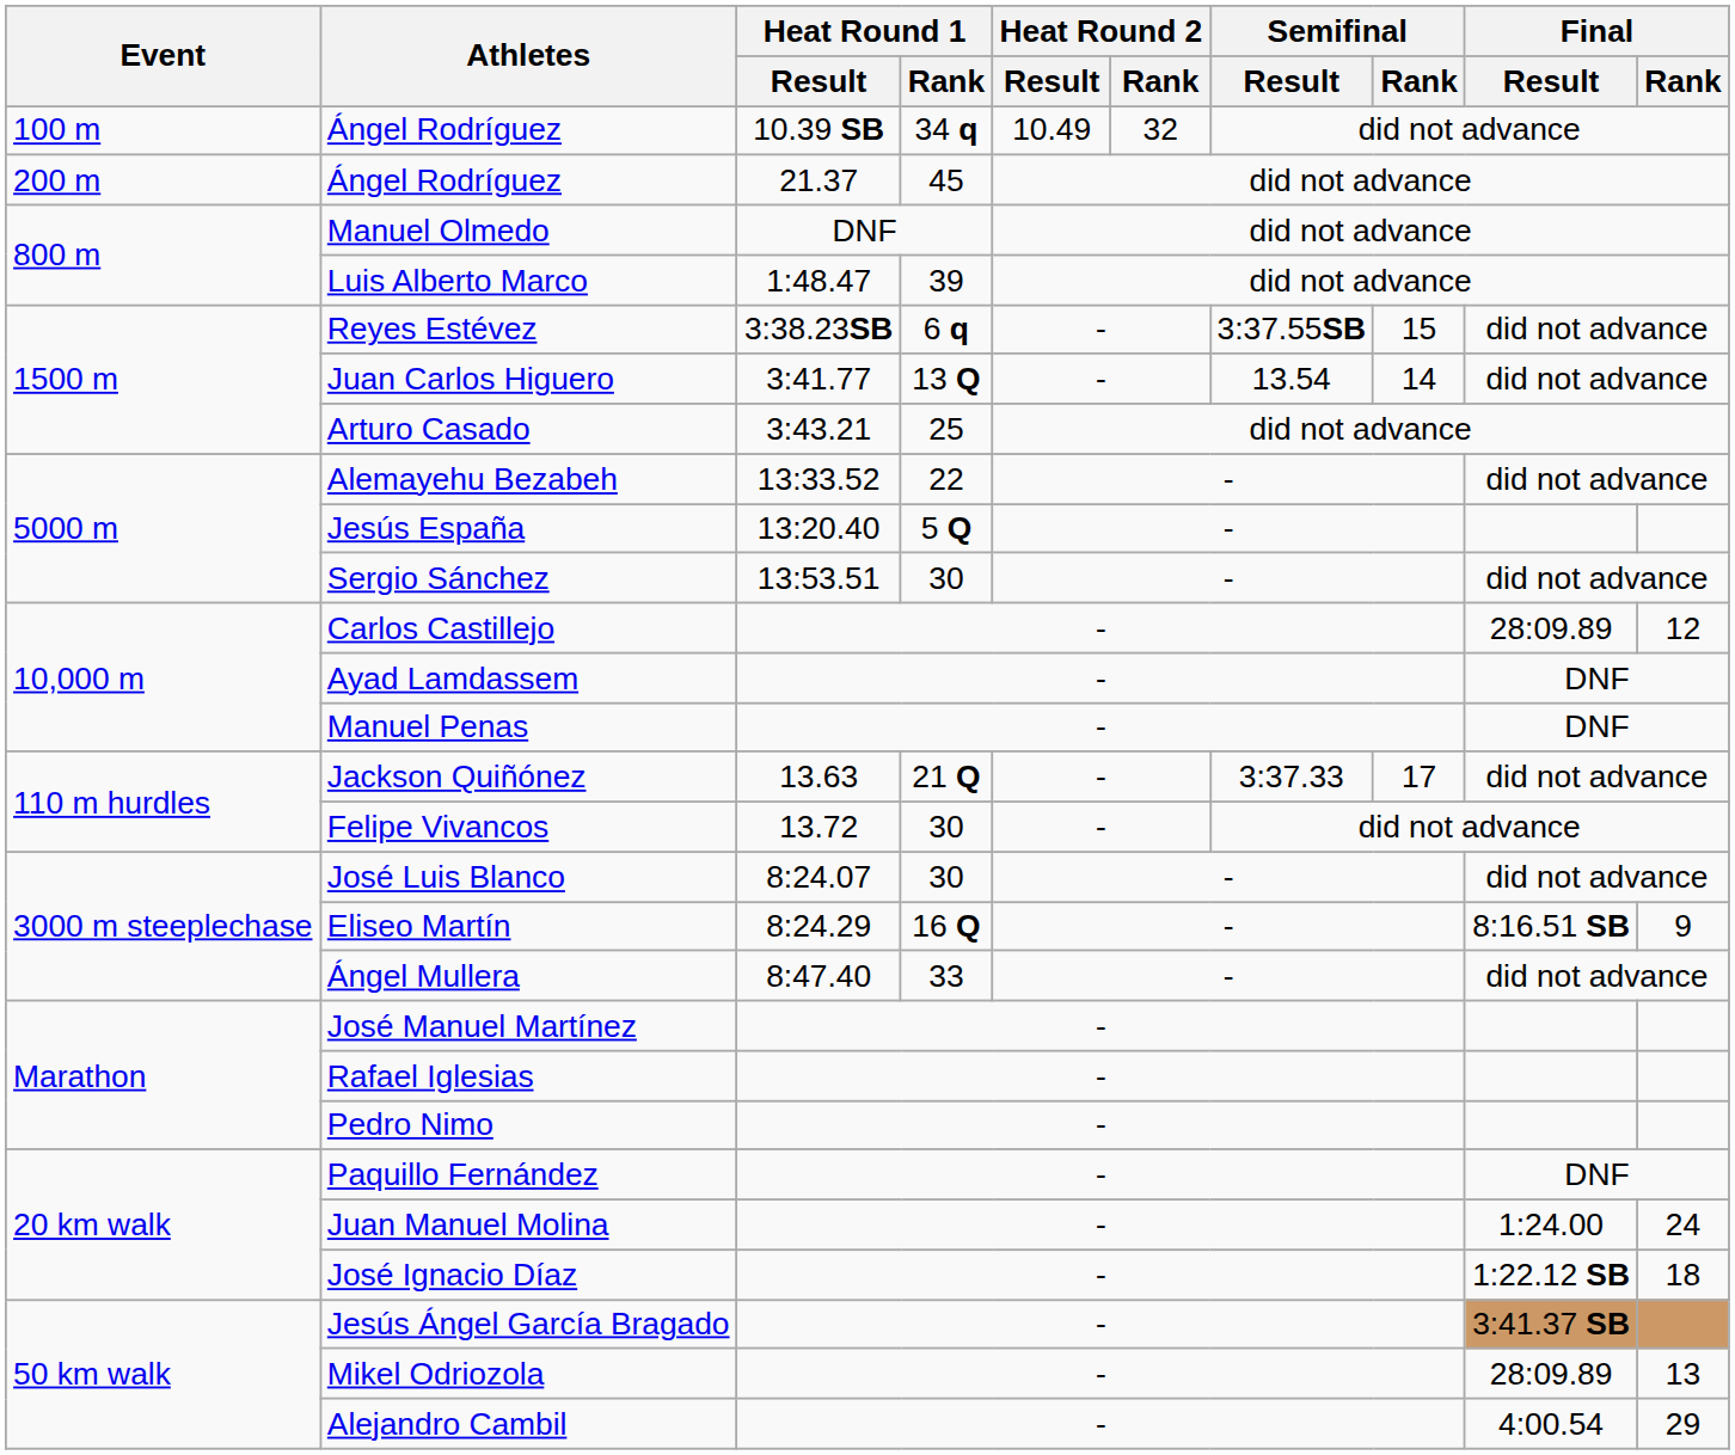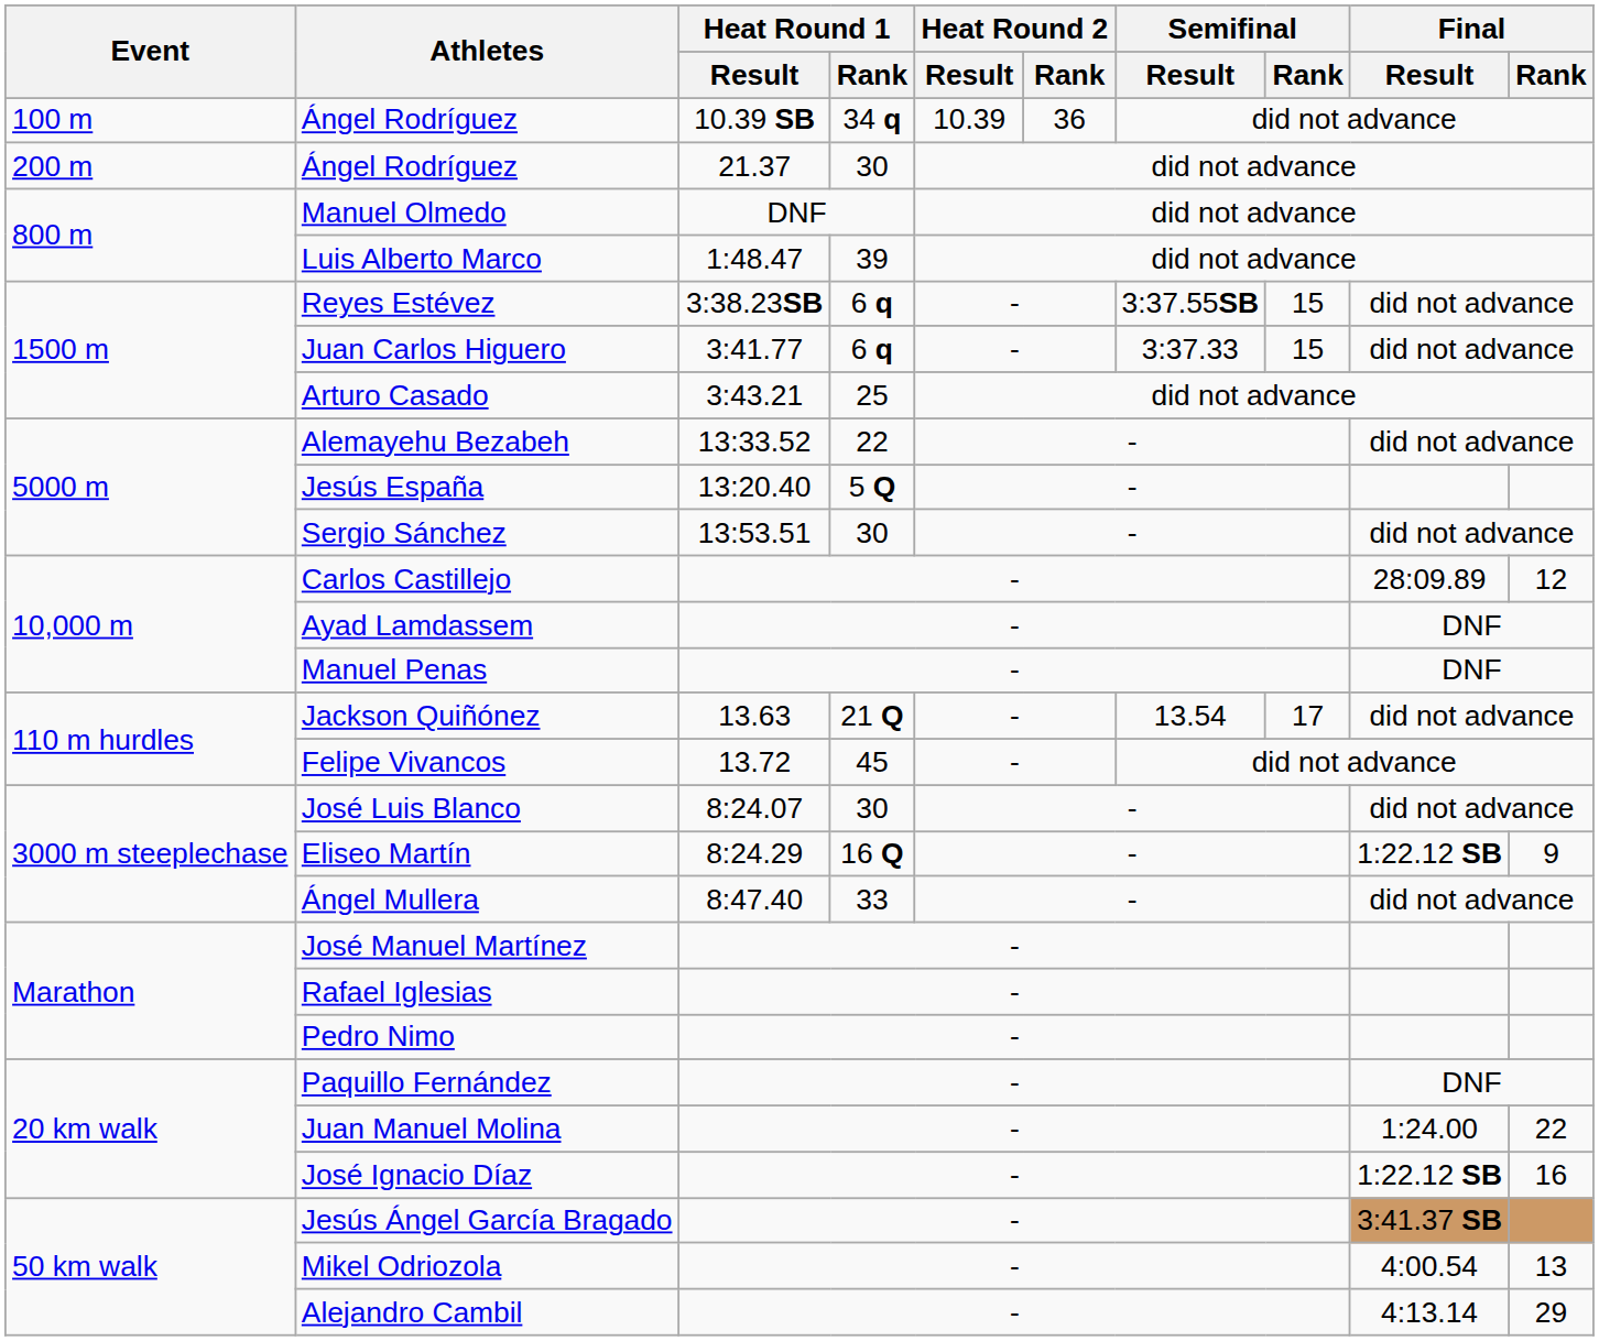 <table class="wikitable" border="1" style="font-size:90%">
 <tr>
 <th rowspan="2">Event</th>
 <th rowspan="2">Athletes</th>
 <th colspan="2">Heat Round 1</th>
 <th colspan="2">Heat Round 2</th>
 <th colspan="2">Semifinal</th>
 <th colspan="2">Final</th>
 </tr>
 <tr>
 <th>Result</th>
 <th>Rank</th>
 <th>Result</th>
 <th>Rank</th>
 <th>Result</th>
 <th>Rank</th>
 <th>Result</th>
 <th>Rank</th>
 </tr>
 <tr>
 <td><a href='#'>100 m</a></td>
 <td><a href='#'>Ángel Rodríguez</a></td>
 <td align=center>10.39 <strong>SB</strong></td>
 <td align=center>34 <strong>q</strong></td>
-<td align=center>10.49</td>
-<td align=center>32</td>
+<td align=center>10.39</td>
+<td align=center>36</td>
 <td align=center colspan=4>did not advance</td>
 </tr>
 <tr>
 <td><a href='#'>200 m</a></td>
 <td><a href='#'>Ángel Rodríguez</a></td>
 <td align=center>21.37</td>
-<td align=center>45</td>
+<td align=center>30</td>
 <td align=center colspan=6>did not advance</td>
 </tr>
 <tr>
 <td rowspan=2><a href='#'>800 m</a></td>
 <td><a href='#'>Manuel Olmedo</a></td>
 <td align=center colspan=2>DNF</td>
 <td align=center colspan=6>did not advance</td>
 </tr>
 <tr>
 <td><a href='#'>Luis Alberto Marco</a></td>
 <td align=center>1:48.47</td>
 <td align=center>39</td>
 <td align=center Colspan=6>did not advance</td>
 </tr>
 <tr>
 <td rowspan=3><a href='#'>1500 m</a></td>
 <td><a href='#'>Reyes Estévez</a></td>
 <td align=center>3:38.23<strong>SB</strong></td>
 <td align=center>6 <strong>q</strong></td>
 <td align=center colspan=2>-</td>
 <td align=center>3:37.55<strong>SB</strong></td>
 <td align=center>15</td>
 <td align=center colspan=2>did not advance</td>
 </tr>
 <tr>
 <td><a href='#'>Juan Carlos Higuero</a></td>
 <td align=center>3:41.77</td>
-<td align=center>13 <strong>Q</strong></td>
+<td align=center>6 <strong>q</strong></td>
 <td align=center colspan=2>-</td>
-<td align=center>13.54</td>
-<td align=center>14</td>
+<td align=center>3:37.33</td>
+<td align=center>15</td>
 <td align=center colspan=2>did not advance</td>
 </tr>
 <tr>
 <td><a href='#'>Arturo Casado</a></td>
 <td align=center>3:43.21</td>
 <td align=center>25</td>
 <td align=center colspan=6>did not advance</td>
 </tr>
 <tr>
 <td rowspan=3><a href='#'>5000 m</a></td>
 <td><a href='#'>Alemayehu Bezabeh</a></td>
 <td align=center>13:33.52</td>
 <td align=center>22</td>
 <td align=center colspan=4>-</td>
 <td align=center colspan=2>did not advance</td>
 </tr>
 <tr>
 <td><a href='#'>Jesús España</a></td>
 <td align=center>13:20.40</td>
 <td align=center>5 <strong>Q</strong></td>
 <td align=center colspan=4>-</td>
 <td align=center></td>
 <td align=center></td>
 </tr>
 <tr>
 <td><a href='#'>Sergio Sánchez</a></td>
 <td align=center>13:53.51</td>
 <td align=center>30</td>
 <td align=center colspan=4>-</td>
 <td align=center colspan=2>did not advance</td>
 </tr>
 <tr>
 <td rowspan=3><a href='#'>10,000 m</a></td>
 <td><a href='#'>Carlos Castillejo</a></td>
 <td align=center colspan=6>-</td>
 <td align=center>28:09.89</td>
 <td align=center>12</td>
 </tr>
 <tr>
 <td><a href='#'>Ayad Lamdassem</a></td>
 <td align=center colspan=6>-</td>
 <td align=center colspan=2>DNF</td>
 </tr>
 <tr>
 <td><a href='#'>Manuel Penas</a></td>
 <td align=center colspan=6>-</td>
 <td align=center colspan=2>DNF</td>
 </tr>
 <tr>
 <td rowspan=2><a href='#'>110 m hurdles</a></td>
 <td><a href='#'>Jackson Quiñónez</a></td>
 <td align=center>13.63</td>
 <td align=center>21 <strong>Q</strong></td>
 <td align=center colspan=2>-</td>
-<td align=center>3:37.33</td>
+<td align=center>13.54</td>
 <td align=center>17</td>
 <td align=center colspan=2>did not advance</td>
 </tr>
 <tr>
 <td><a href='#'>Felipe Vivancos</a></td>
 <td align=center>13.72</td>
-<td align=center>30</td>
+<td align=center>45</td>
 <td align=center colspan=2>-</td>
 <td align=center colspan=4>did not advance</td>
 </tr>
 <tr>
 <td rowspan=3><a href='#'>3000 m steeplechase</a></td>
 <td><a href='#'>José Luis Blanco</a></td>
 <td align=center>8:24.07</td>
 <td align=center>30</td>
 <td align=center colspan=4>-</td>
 <td align=center colspan=2>did not advance</td>
 </tr>
 <tr>
 <td><a href='#'>Eliseo Martín</a></td>
 <td align=center>8:24.29</td>
 <td align=center>16 <strong>Q</strong></td>
 <td align=center colspan=4>-</td>
-<td align=center>8:16.51 <strong>SB</strong></td>
+<td align=center>1:22.12 <strong>SB</strong></td>
 <td align=center>9</td>
 </tr>
 <tr>
 <td><a href='#'>Ángel Mullera</a></td>
 <td align=center>8:47.40</td>
 <td align=center>33</td>
 <td align=center colspan=4>-</td>
 <td align=center colspan=2>did not advance</td>
 </tr>
 <tr>
 <td rowspan=3><a href='#'>Marathon</a></td>
 <td><a href='#'>José Manuel Martínez</a></td>
 <td align=center colspan="6">-</td>
 <td align=center></td>
 <td align=center></td>
 </tr>
 <tr>
 <td><a href='#'>Rafael Iglesias</a></td>
 <td align=center colspan="6">-</td>
 <td align=center></td>
 <td align=center></td>
 </tr>
 <tr>
 <td><a href='#'>Pedro Nimo</a></td>
 <td align=center colspan="6">-</td>
 <td align=center></td>
 <td align=center></td>
 </tr>
 <tr>
 <td rowspan=3><a href='#'>20 km walk</a></td>
 <td><a href='#'>Paquillo Fernández</a></td>
 <td align=center colspan="6">-</td>
 <td align=center colspan=2>DNF</td>
 </tr>
 <tr>
 <td><a href='#'>Juan Manuel Molina</a></td>
 <td align=center colspan="6">-</td>
 <td align=center>1:24.00</td>
-<td align=center>24</td>
+<td align=center>22</td>
 </tr>
 <tr>
 <td><a href='#'>José Ignacio Díaz</a></td>
 <td align=center colspan="6">-</td>
 <td align=center>1:22.12 <strong>SB</strong></td>
-<td align=center>18</td>
+<td align=center>16</td>
 </tr>
 <tr>
 <td rowspan=3><a href='#'>50 km walk</a></td>
 <td><a href='#'>Jesús Ángel García Bragado</a></td>
 <td align=center colspan="6">-</td>
 <td align=center bgcolor=CC9966>3:41.37 <strong>SB</strong></td>
 <td align=center bgcolor=CC9966></td>
 </tr>
 <tr>
 <td><a href='#'>Mikel Odriozola</a></td>
 <td align=center colspan="6">-</td>
-<td align=center>28:09.89</td>
+<td align=center>4:00.54</td>
 <td align=center>13</td>
 </tr>
 <tr>
 <td><a href='#'>Alejandro Cambil</a></td>
 <td align=center colspan="6">-</td>
-<td align=center>4:00.54</td>
+<td align=center>4:13.14</td>
 <td align=center>29</td>
 </tr>
 </table>
